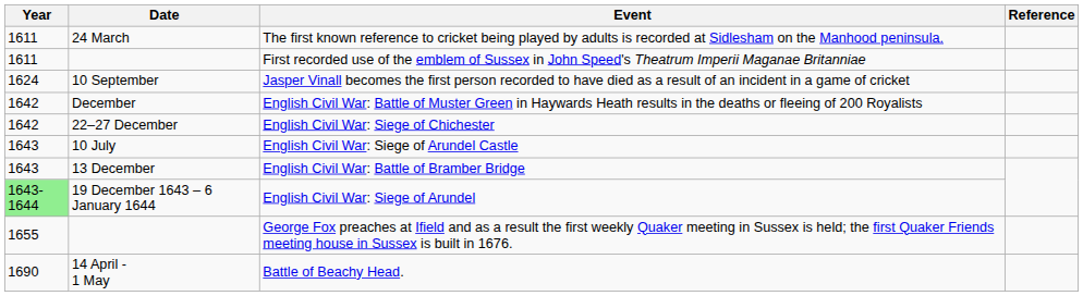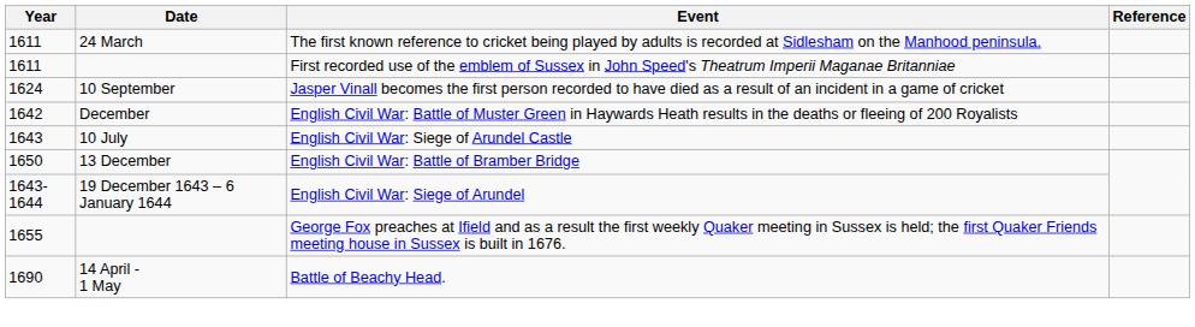 <table class="wikitable">
 <tr>
 <th TITTY>Year</th>
 <th TITTY>Date</th>
 <th>Event</th>
 <th>Reference</th>
 </tr>
 <tr>
 <td>1611</td>
 <td>24 March</td>
 <td>The first known reference to cricket being played by adults is recorded at <a href='#'>Sidlesham</a> on the <a href='#'>Manhood peninsula.</a></td>
 <td></td>
 </tr>
 <tr>
 <td>1611</td>
 <td></td>
 <td>First recorded use of the <a href='#'>emblem of Sussex</a> in <a href='#'>John Speed</a>'s <em>Theatrum Imperii Maganae Britanniae</em></td>
 <td></td>
 </tr>
 <tr>
 <td>1624</td>
 <td>10 September</td>
 <td><a href='#'>Jasper Vinall</a> becomes the first person recorded to have died as a result of an incident in a game of cricket</td>
 <td></td>
 </tr>
 <tr>
 <td>1642</td>
 <td>December</td>
 <td><a href='#'>English Civil War</a>: <a href='#'>Battle of Muster Green</a> in Haywards Heath results in the deaths or fleeing of 200 Royalists</td>
 <td></td>
 </tr>
 <tr>
-<td>1642</td>
-<td>22–27 December</td>
-<td><a href='#'>English Civil War</a>: <a href='#'>Siege of Chichester</a></td>
-<td></td>
-</tr>
-<tr>
 <td>1643</td>
 <td>10 July</td>
 <td><a href='#'>English Civil War</a>: Siege of <a href='#'>Arundel Castle</a></td>
 <td></td>
 </tr>
 <tr>
-<td>1643</td>
+<td>1650</td>
 <td>13 December</td>
 <td><a href='#'>English Civil War</a>: <a href='#'>Battle of Bramber Bridge</a></td>
 </tr>
 <tr>
-<td style="background: lightgreen;">1643-1644</td>
+<td>1643-1644</td>
 <td>19 December 1643 – 6 January 1644</td>
 <td><a href='#'>English Civil War</a>: <a href='#'>Siege of Arundel</a></td>
 </tr>
 <tr>
 <td>1655</td>
 <td></td>
 <td><a href='#'>George Fox</a> preaches at <a href='#'>Ifield</a> and as a result the first weekly <a href='#'>Quaker</a> meeting in Sussex is held; the <a href='#'>first Quaker Friends meeting house in Sussex</a> is built in 1676.</td>
 <td></td>
 </tr>
 <tr>
 <td>1690</td>
 <td>14 April -<br> 1 May</td>
 <td><a href='#'>Battle of Beachy Head</a>.</td>
 <td></td>
 </tr>
 </table>
